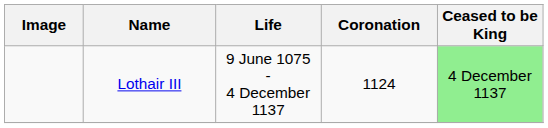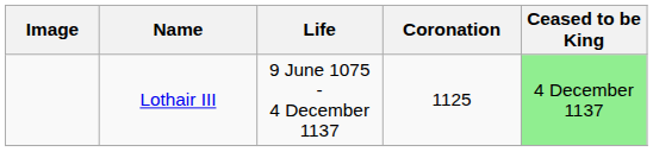 <table width=90% class="wikitable">
 <tr>
 <th width=8%>Image</th>
 <th width=15%>Name</th>
 <th width=8%>Life</th>
 <th width=8%>Coronation</th>
 <th width=8%>Ceased to be King</th>
 </tr>
 <tr>
 <td align="center"></td>
 <td align="center"><a href='#'>Lothair III</a></td>
 <td align="center">9 June 1075<br>-<br>4 December 1137</td>
-<td align="center">1124</td>
+<td align="center">1125</td>
 <td align="center" style="background: lightgreen;">4 December 1137</td>
 </tr>
 <tr>
 </tr>
 </table>
